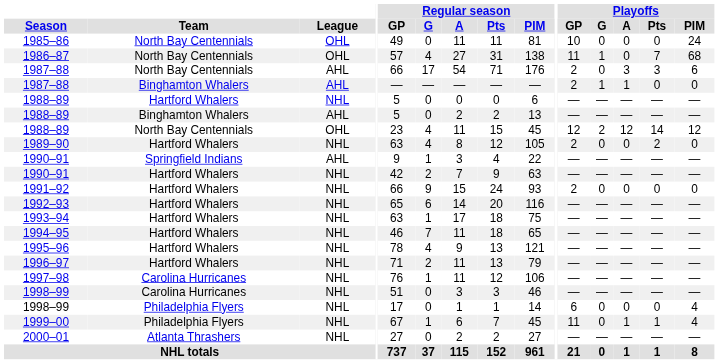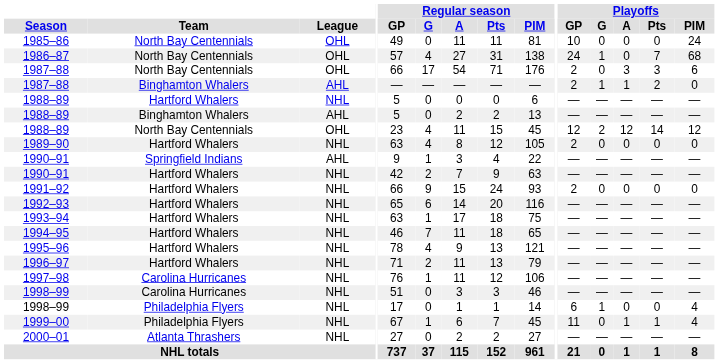 <table border="0" cellpadding="1" cellspacing="0" style="text-align:center; width:60em">
 <tr bgcolor="#e0e0e0">
 <th colspan="3" bgcolor="#ffffff"></th>
 <th rowspan="99" bgcolor="#ffffff"></th>
 <th colspan="5"><a href='#'>Regular season</a></th>
 <th rowspan="99" bgcolor="#ffffff"></th>
 <th colspan="5"><a href='#'>Playoffs</a></th>
 </tr>
 <tr bgcolor="#e0e0e0">
 <th><a href='#'>Season</a></th>
 <th>Team</th>
 <th>League</th>
 <th>GP</th>
 <th><a href='#'>G</a></th>
 <th><a href='#'>A</a></th>
 <th><a href='#'>Pts</a></th>
 <th><a href='#'>PIM</a></th>
 <th>GP</th>
 <th>G</th>
 <th>A</th>
 <th>Pts</th>
 <th>PIM</th>
 </tr>
 <tr>
 <td><a href='#'>1985–86</a></td>
 <td><a href='#'>North Bay Centennials</a></td>
 <td><a href='#'>OHL</a></td>
 <td>49</td>
 <td>0</td>
 <td>11</td>
 <td>11</td>
 <td>81</td>
 <td>10</td>
 <td>0</td>
 <td>0</td>
 <td>0</td>
 <td>24</td>
 </tr>
 <tr bgcolor="#f0f0f0">
 <td><a href='#'>1986–87</a></td>
 <td>North Bay Centennials</td>
 <td>OHL</td>
 <td>57</td>
 <td>4</td>
 <td>27</td>
 <td>31</td>
 <td>138</td>
-<td>11</td>
+<td>24</td>
 <td>1</td>
 <td>0</td>
 <td>7</td>
 <td>68</td>
 </tr>
 <tr>
 <td><a href='#'>1987–88</a></td>
 <td>North Bay Centennials</td>
-<td>AHL</td>
+<td>OHL</td>
 <td>66</td>
 <td>17</td>
 <td>54</td>
 <td>71</td>
 <td>176</td>
 <td>2</td>
 <td>0</td>
 <td>3</td>
 <td>3</td>
 <td>6</td>
 </tr>
 <tr bgcolor="#f0f0f0">
 <td><a href='#'>1987–88</a></td>
 <td><a href='#'>Binghamton Whalers</a></td>
 <td><a href='#'>AHL</a></td>
 <td>—</td>
 <td>—</td>
 <td>—</td>
 <td>—</td>
 <td>—</td>
 <td>2</td>
 <td>1</td>
 <td>1</td>
-<td>0</td>
+<td>2</td>
 <td>0</td>
 </tr>
 <tr>
 <td><a href='#'>1988–89</a></td>
 <td><a href='#'>Hartford Whalers</a></td>
 <td><a href='#'>NHL</a></td>
 <td>5</td>
 <td>0</td>
 <td>0</td>
 <td>0</td>
 <td>6</td>
 <td>—</td>
 <td>—</td>
 <td>—</td>
 <td>—</td>
 <td>—</td>
 </tr>
 <tr bgcolor="#f0f0f0">
 <td><a href='#'>1988–89</a></td>
 <td>Binghamton Whalers</td>
 <td>AHL</td>
 <td>5</td>
 <td>0</td>
 <td>2</td>
 <td>2</td>
 <td>13</td>
 <td>—</td>
 <td>—</td>
 <td>—</td>
 <td>—</td>
 <td>—</td>
 </tr>
 <tr>
 <td><a href='#'>1988–89</a></td>
 <td>North Bay Centennials</td>
 <td>OHL</td>
 <td>23</td>
 <td>4</td>
 <td>11</td>
 <td>15</td>
 <td>45</td>
 <td>12</td>
 <td>2</td>
 <td>12</td>
 <td>14</td>
 <td>12</td>
 </tr>
 <tr bgcolor="#f0f0f0">
 <td><a href='#'>1989–90</a></td>
 <td>Hartford Whalers</td>
 <td>NHL</td>
 <td>63</td>
 <td>4</td>
 <td>8</td>
 <td>12</td>
 <td>105</td>
 <td>2</td>
 <td>0</td>
 <td>0</td>
-<td>2</td>
+<td>0</td>
 <td>0</td>
 </tr>
 <tr>
 <td><a href='#'>1990–91</a></td>
 <td><a href='#'>Springfield Indians</a></td>
 <td>AHL</td>
 <td>9</td>
 <td>1</td>
 <td>3</td>
 <td>4</td>
 <td>22</td>
 <td>—</td>
 <td>—</td>
 <td>—</td>
 <td>—</td>
 <td>—</td>
 </tr>
 <tr bgcolor="#f0f0f0">
 <td><a href='#'>1990–91</a></td>
 <td>Hartford Whalers</td>
 <td>NHL</td>
 <td>42</td>
 <td>2</td>
 <td>7</td>
 <td>9</td>
 <td>63</td>
 <td>—</td>
 <td>—</td>
 <td>—</td>
 <td>—</td>
 <td>—</td>
 </tr>
 <tr>
 <td><a href='#'>1991–92</a></td>
 <td>Hartford Whalers</td>
 <td>NHL</td>
 <td>66</td>
 <td>9</td>
 <td>15</td>
 <td>24</td>
 <td>93</td>
 <td>2</td>
 <td>0</td>
 <td>0</td>
 <td>0</td>
 <td>0</td>
 </tr>
 <tr bgcolor="#f0f0f0">
 <td><a href='#'>1992–93</a></td>
 <td>Hartford Whalers</td>
 <td>NHL</td>
 <td>65</td>
 <td>6</td>
 <td>14</td>
 <td>20</td>
 <td>116</td>
 <td>—</td>
 <td>—</td>
 <td>—</td>
 <td>—</td>
 <td>—</td>
 </tr>
 <tr>
 <td><a href='#'>1993–94</a></td>
 <td>Hartford Whalers</td>
 <td>NHL</td>
 <td>63</td>
 <td>1</td>
 <td>17</td>
 <td>18</td>
 <td>75</td>
 <td>—</td>
 <td>—</td>
 <td>—</td>
 <td>—</td>
 <td>—</td>
 </tr>
 <tr bgcolor="#f0f0f0">
 <td><a href='#'>1994–95</a></td>
 <td>Hartford Whalers</td>
 <td>NHL</td>
 <td>46</td>
 <td>7</td>
 <td>11</td>
 <td>18</td>
 <td>65</td>
 <td>—</td>
 <td>—</td>
 <td>—</td>
 <td>—</td>
 <td>—</td>
 </tr>
 <tr>
 <td><a href='#'>1995–96</a></td>
 <td>Hartford Whalers</td>
 <td>NHL</td>
 <td>78</td>
 <td>4</td>
 <td>9</td>
 <td>13</td>
 <td>121</td>
 <td>—</td>
 <td>—</td>
 <td>—</td>
 <td>—</td>
 <td>—</td>
 </tr>
 <tr bgcolor="#f0f0f0">
 <td><a href='#'>1996–97</a></td>
 <td>Hartford Whalers</td>
 <td>NHL</td>
 <td>71</td>
 <td>2</td>
 <td>11</td>
 <td>13</td>
 <td>79</td>
 <td>—</td>
 <td>—</td>
 <td>—</td>
 <td>—</td>
 <td>—</td>
 </tr>
 <tr>
 <td><a href='#'>1997–98</a></td>
 <td><a href='#'>Carolina Hurricanes</a></td>
 <td>NHL</td>
 <td>76</td>
 <td>1</td>
 <td>11</td>
 <td>12</td>
 <td>106</td>
 <td>—</td>
 <td>—</td>
 <td>—</td>
 <td>—</td>
 <td>—</td>
 </tr>
 <tr bgcolor="#f0f0f0">
 <td><a href='#'>1998–99</a></td>
 <td>Carolina Hurricanes</td>
 <td>NHL</td>
 <td>51</td>
 <td>0</td>
 <td>3</td>
 <td>3</td>
 <td>46</td>
 <td>—</td>
 <td>—</td>
 <td>—</td>
 <td>—</td>
 <td>—</td>
 </tr>
 <tr>
 <td>1998–99</td>
 <td><a href='#'>Philadelphia Flyers</a></td>
 <td>NHL</td>
 <td>17</td>
 <td>0</td>
 <td>1</td>
 <td>1</td>
 <td>14</td>
 <td>6</td>
-<td>0</td>
+<td>1</td>
 <td>0</td>
 <td>0</td>
 <td>4</td>
 </tr>
 <tr bgcolor="#f0f0f0">
 <td><a href='#'>1999–00</a></td>
 <td>Philadelphia Flyers</td>
 <td>NHL</td>
 <td>67</td>
 <td>1</td>
 <td>6</td>
 <td>7</td>
 <td>45</td>
 <td>11</td>
 <td>0</td>
 <td>1</td>
 <td>1</td>
 <td>4</td>
 </tr>
 <tr>
 <td><a href='#'>2000–01</a></td>
 <td><a href='#'>Atlanta Thrashers</a></td>
 <td>NHL</td>
 <td>27</td>
 <td>0</td>
 <td>2</td>
 <td>2</td>
 <td>27</td>
 <td>—</td>
 <td>—</td>
 <td>—</td>
 <td>—</td>
 <td>—</td>
 </tr>
 <tr bgcolor="#e0e0e0">
 <th colspan="3">NHL totals</th>
 <th>737</th>
 <th>37</th>
 <th>115</th>
 <th>152</th>
 <th>961</th>
 <th>21</th>
 <th>0</th>
 <th>1</th>
 <th>1</th>
 <th>8</th>
 </tr>
 </table>
